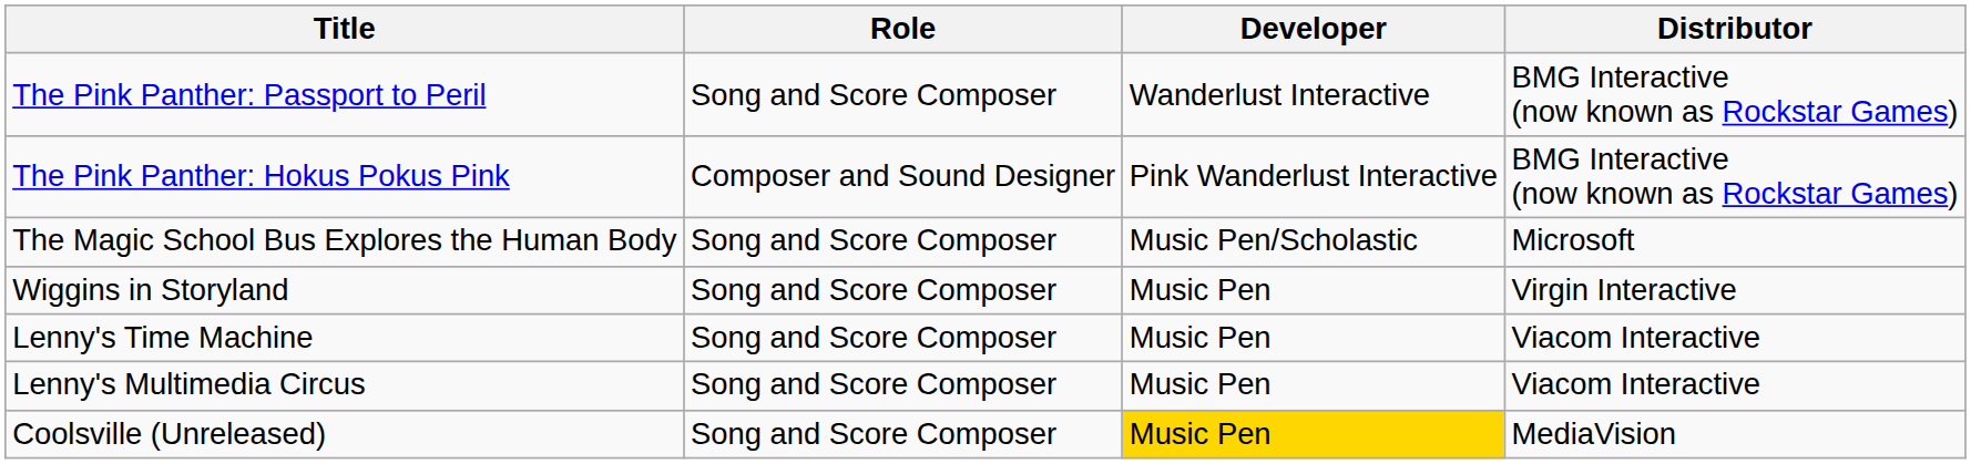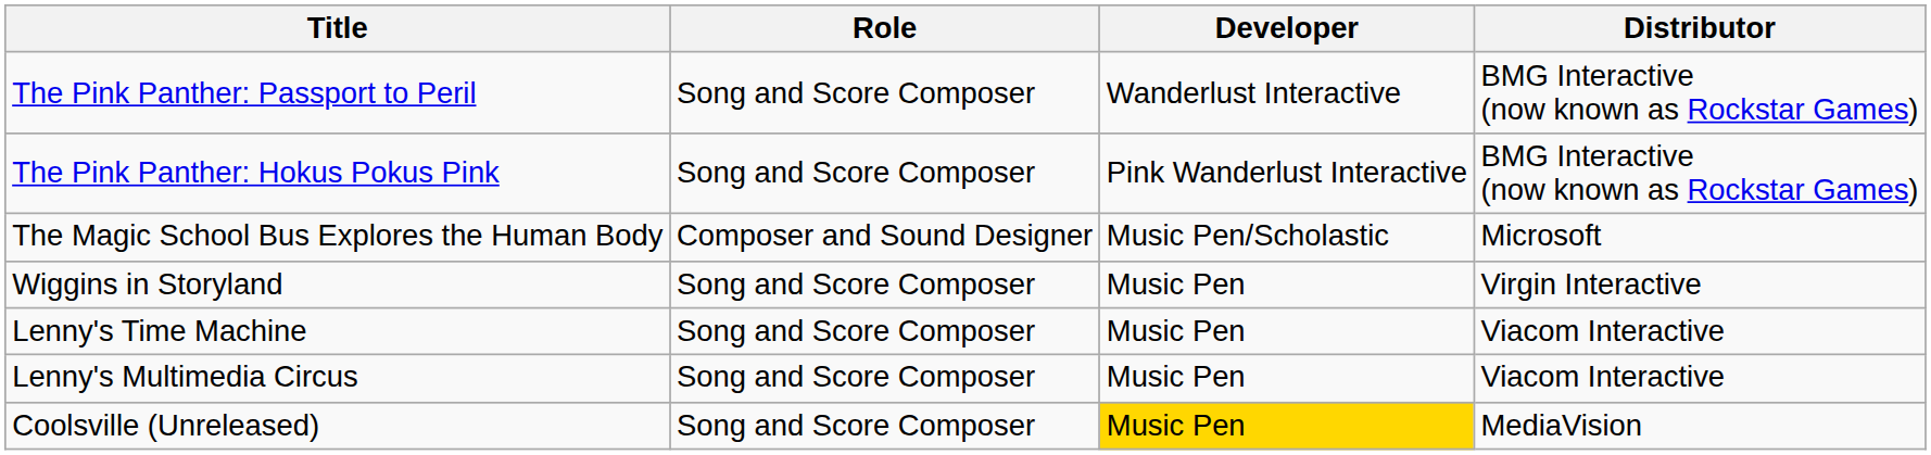 <table class="wikitable">
 <tr>
 <th>Title</th>
 <th>Role</th>
 <th>Developer</th>
 <th>Distributor</th>
 </tr>
 <tr>
 <td><a href='#'>The Pink Panther: Passport to Peril</a></td>
 <td>Song and Score Composer</td>
 <td>Wanderlust Interactive</td>
 <td>BMG Interactive<br>(now known as <a href='#'>Rockstar Games</a>)</td>
 </tr>
 <tr>
 <td><a href='#'>The Pink Panther: Hokus Pokus Pink</a></td>
-<td>Composer and Sound Designer</td>
+<td>Song and Score Composer</td>
 <td>Pink Wanderlust Interactive</td>
 <td>BMG Interactive<br>(now known as <a href='#'>Rockstar Games</a>)</td>
 </tr>
 <tr>
 <td>The Magic School Bus Explores the Human Body</td>
-<td>Song and Score Composer</td>
+<td>Composer and Sound Designer</td>
 <td>Music Pen/Scholastic</td>
 <td>Microsoft</td>
 </tr>
 <tr>
 <td>Wiggins in Storyland</td>
 <td>Song and Score Composer</td>
 <td>Music Pen</td>
 <td>Virgin Interactive</td>
 </tr>
 <tr>
 <td>Lenny's Time Machine</td>
 <td>Song and Score Composer</td>
 <td>Music Pen</td>
 <td>Viacom Interactive</td>
 </tr>
 <tr>
 <td>Lenny's Multimedia Circus</td>
 <td>Song and Score Composer</td>
 <td>Music Pen</td>
 <td>Viacom Interactive</td>
 </tr>
 <tr>
 <td>Coolsville (Unreleased)</td>
 <td>Song and Score Composer</td>
 <td style="background: gold;">Music Pen</td>
 <td>MediaVision</td>
 </tr>
 </table>
